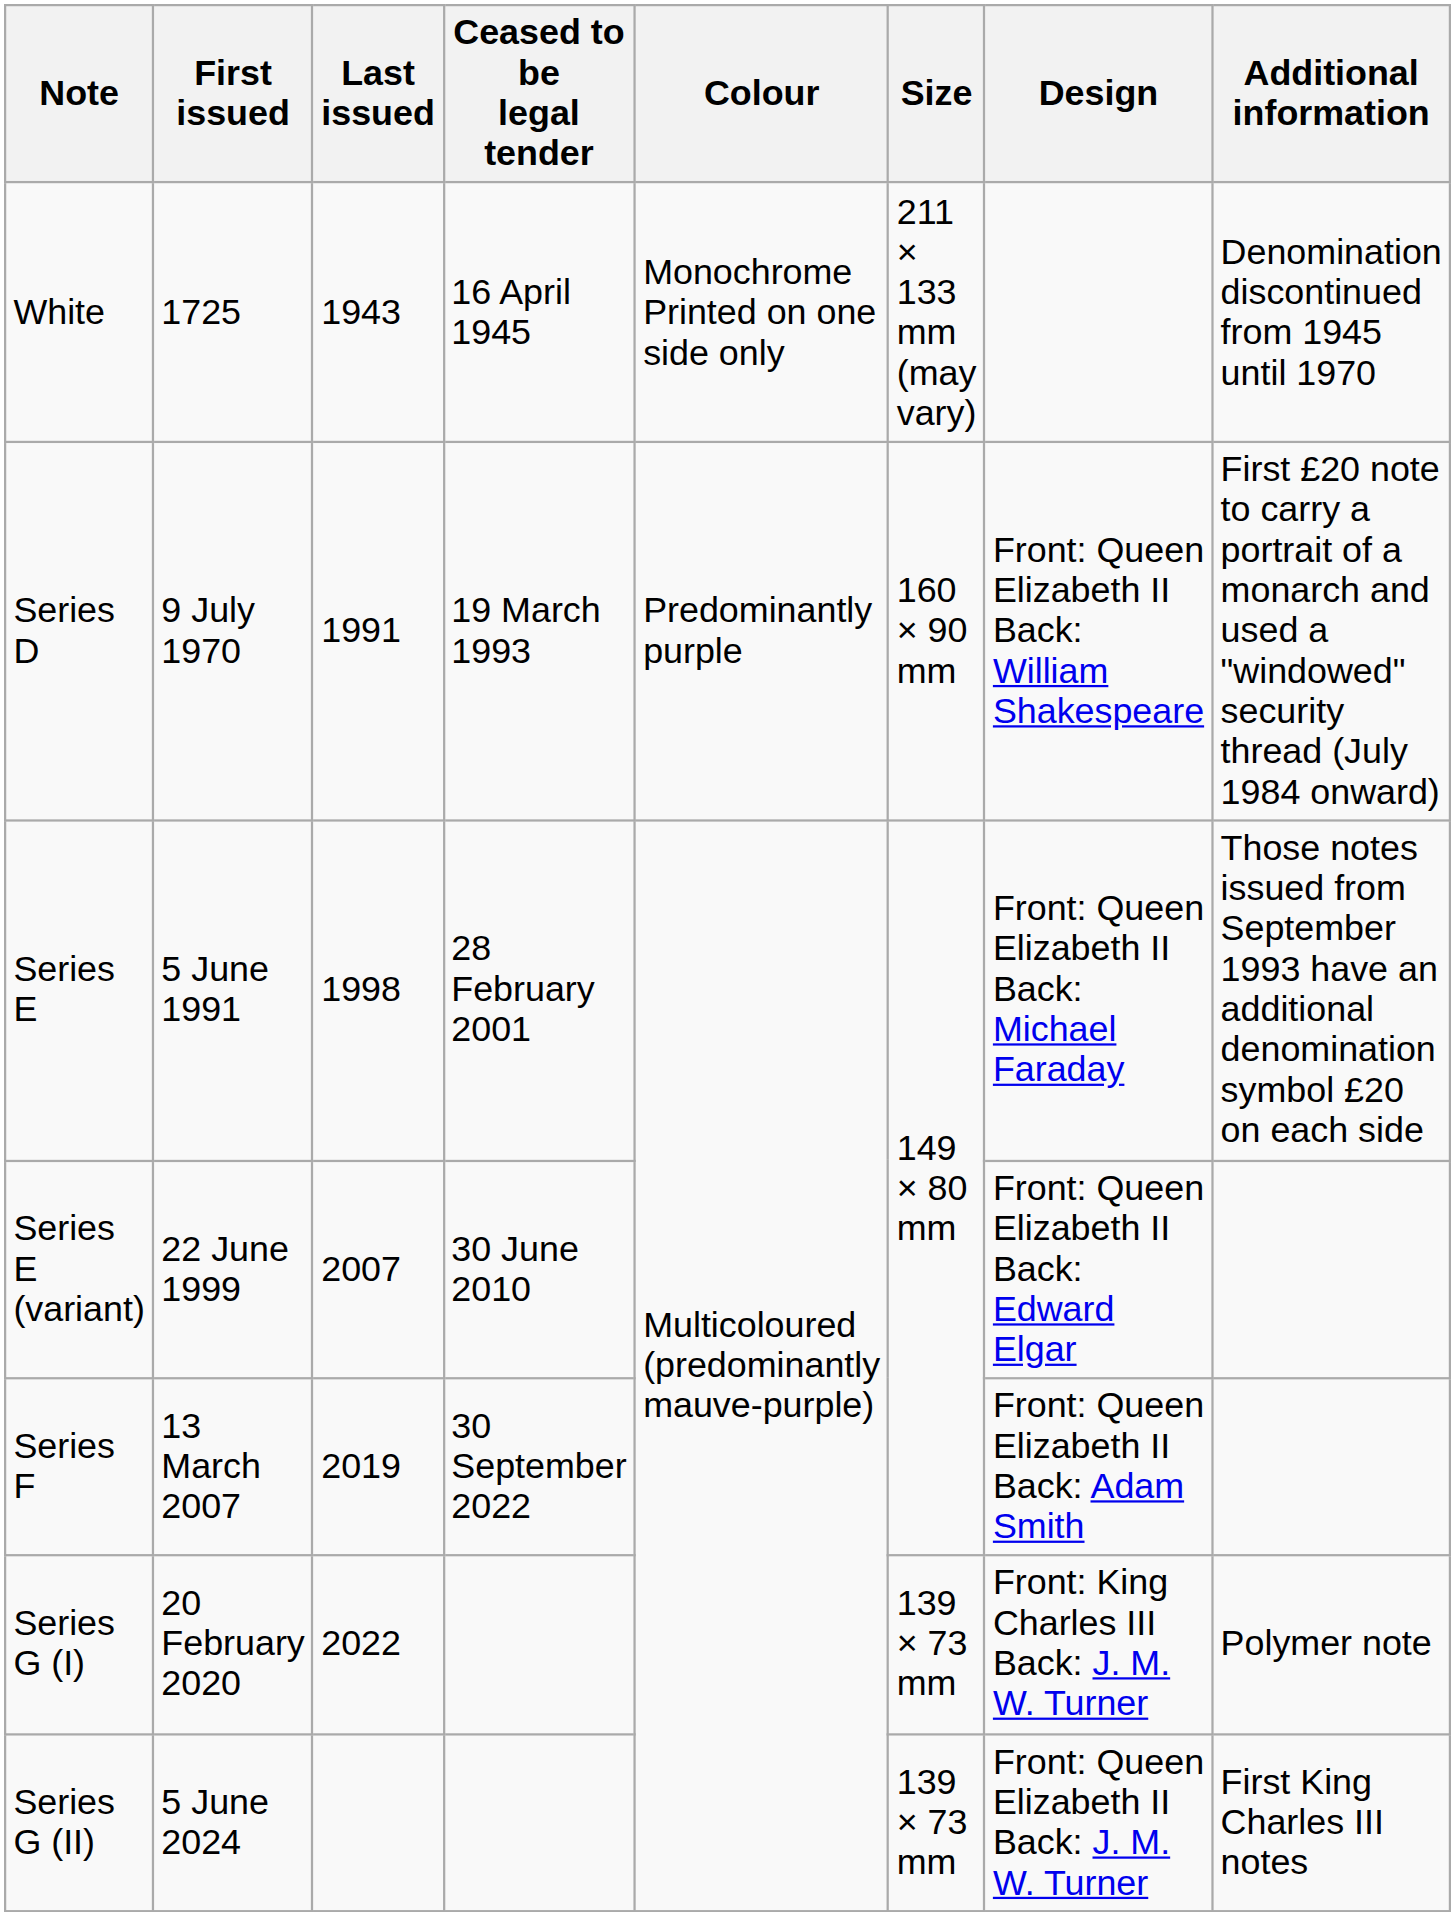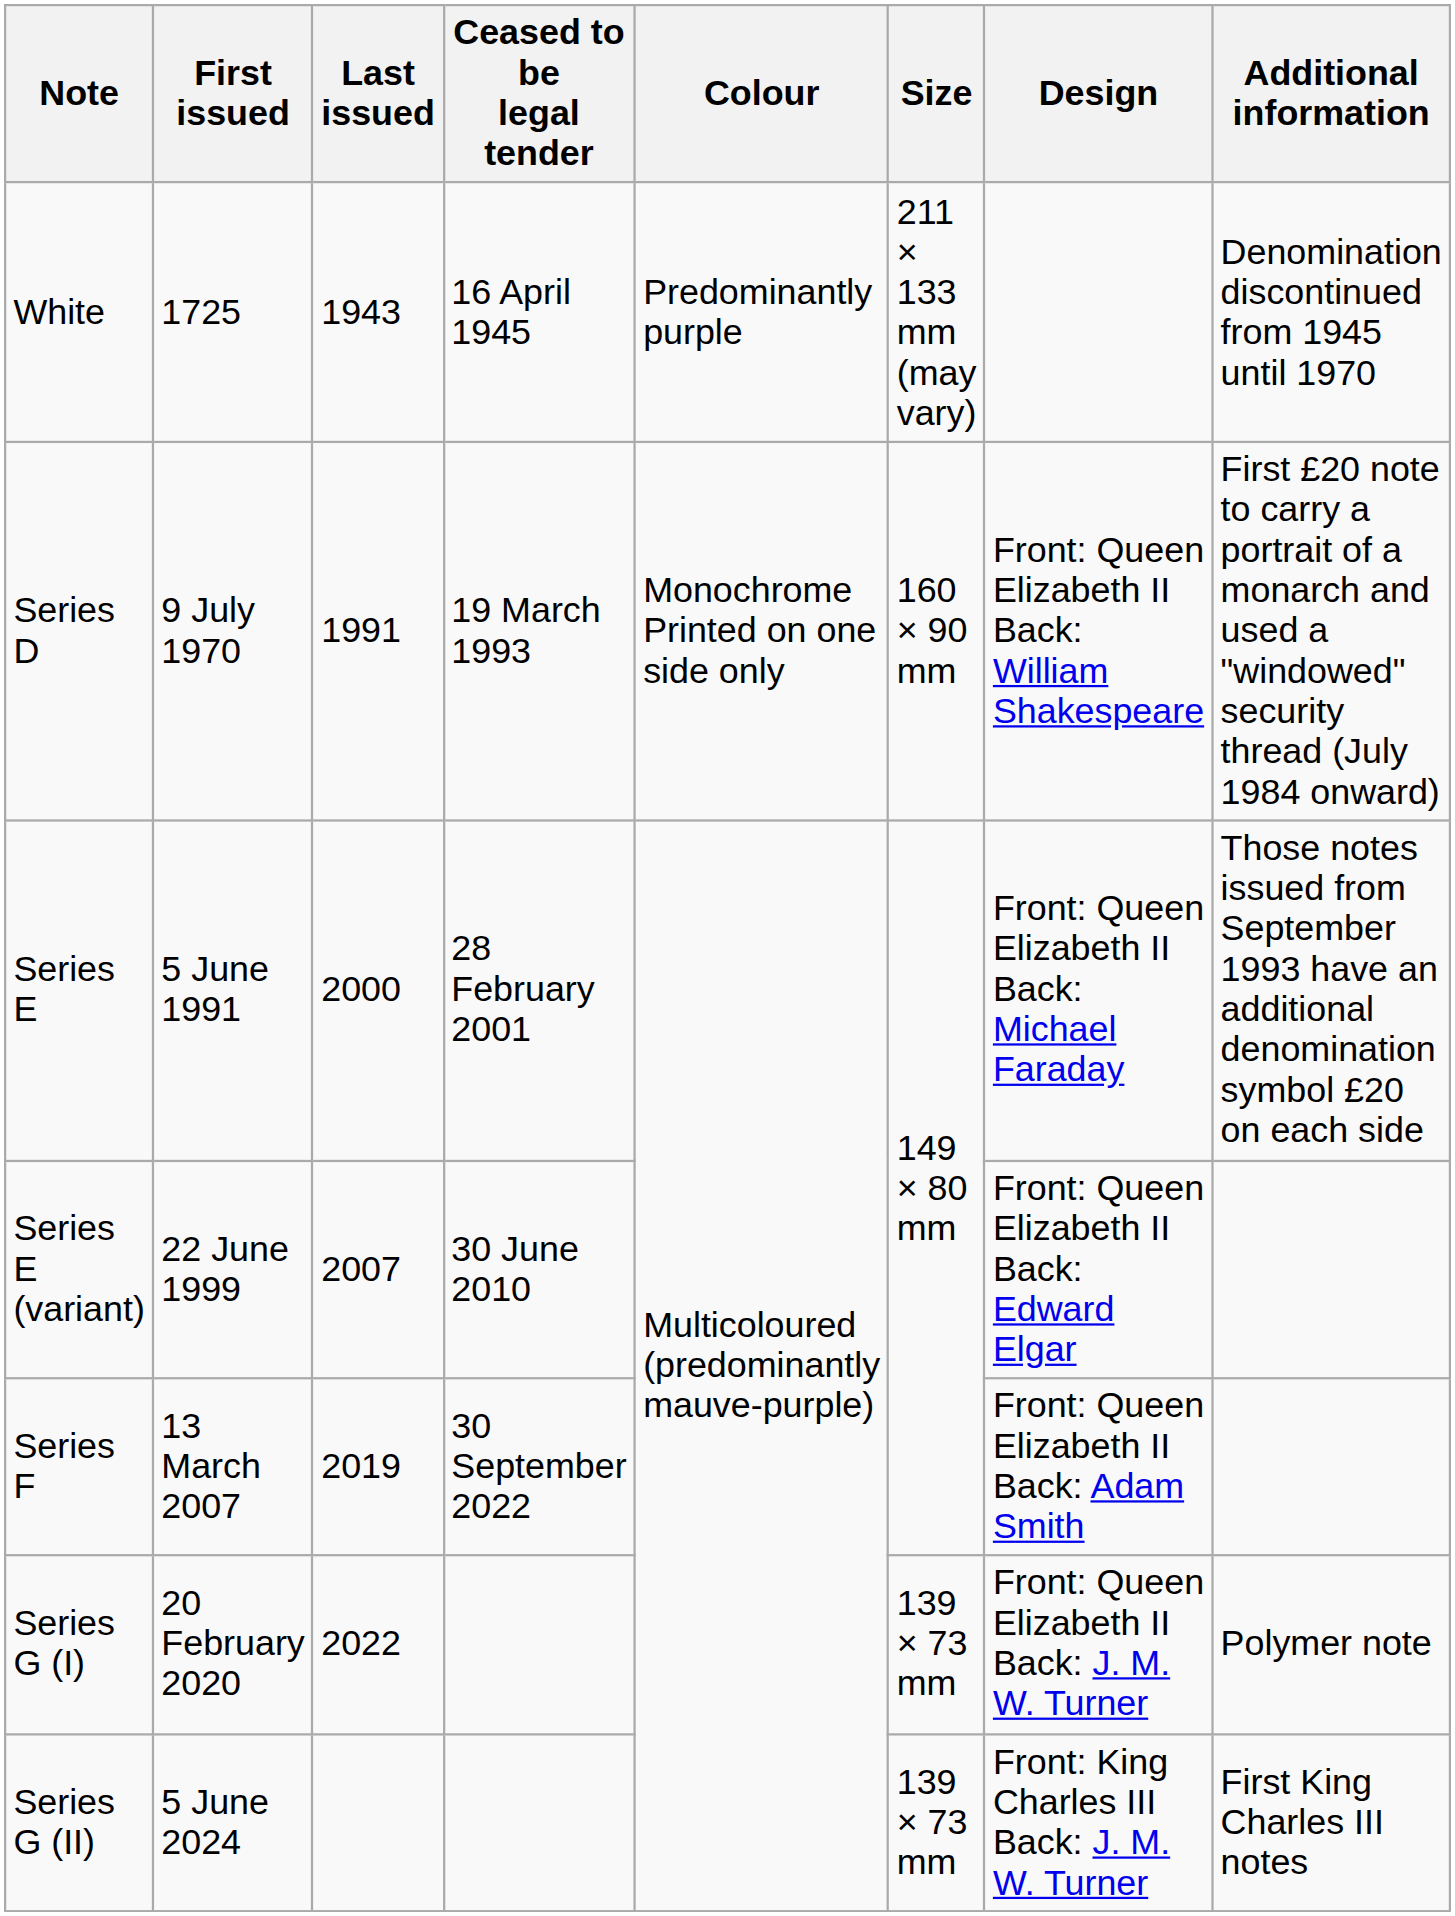 <table class="wikitable">
 <tr>
 <th>Note</th>
 <th>First issued</th>
 <th>Last issued</th>
 <th>Ceased to be<br>legal tender</th>
 <th width= "150pt">Colour</th>
 <th>Size</th>
 <th>Design</th>
 <th width= "250pt">Additional information</th>
 </tr>
 <tr>
 <td>White</td>
 <td>1725</td>
 <td>1943</td>
 <td>16 April 1945</td>
-<td>Monochrome<br>Printed on one side only</td>
+<td>Predominantly purple</td>
 <td>211 × 133 mm<br>(may vary)</td>
 <td></td>
 <td>Denomination discontinued from 1945 until 1970</td>
 </tr>
 <tr>
 <td>Series D</td>
 <td>9 July 1970</td>
 <td>1991</td>
 <td>19 March 1993</td>
-<td>Predominantly purple</td>
+<td>Monochrome<br>Printed on one side only</td>
 <td>160 × 90 mm</td>
 <td>Front: Queen Elizabeth II<br>Back: <a href='#'>William Shakespeare</a></td>
 <td>First £20 note to carry a portrait of a monarch and used a "windowed" security thread (July 1984 onward)</td>
 </tr>
 <tr>
 <td>Series E</td>
 <td>5 June 1991</td>
-<td>1998</td>
+<td>2000</td>
 <td>28 February 2001</td>
 <td rowspan="5">Multicoloured (predominantly mauve-purple)</td>
 <td rowspan="3">149 × 80 mm</td>
 <td>Front: Queen Elizabeth II<br>Back: <a href='#'>Michael Faraday</a></td>
 <td>Those notes issued from September 1993 have an additional denomination symbol £20 on each side</td>
 </tr>
 <tr>
 <td>Series E (variant)</td>
 <td>22 June 1999</td>
 <td>2007</td>
 <td>30 June 2010</td>
 <td>Front: Queen Elizabeth II<br>Back: <a href='#'>Edward Elgar</a></td>
 <td></td>
 </tr>
 <tr>
 <td>Series F</td>
 <td>13 March 2007</td>
 <td>2019</td>
 <td>30 September 2022</td>
 <td>Front: Queen Elizabeth II<br>Back: <a href='#'>Adam Smith</a></td>
 <td></td>
 </tr>
 <tr>
 <td>Series G (I)</td>
 <td>20 February 2020</td>
 <td>2022</td>
 <td></td>
 <td>139 × 73 mm</td>
-<td>Front: King Charles III<br>Back: <a href='#'>J. M. W. Turner</a></td>
+<td>Front: Queen Elizabeth II<br>Back: <a href='#'>J. M. W. Turner</a></td>
 <td>Polymer note</td>
 </tr>
 <tr>
 <td>Series G (II)</td>
 <td>5 June 2024</td>
 <td></td>
 <td></td>
 <td>139 × 73 mm</td>
-<td>Front: Queen Elizabeth II<br>Back: <a href='#'>J. M. W. Turner</a></td>
+<td>Front: King Charles III<br>Back: <a href='#'>J. M. W. Turner</a></td>
 <td>First King Charles III notes</td>
 </tr>
 <tr>
 </tr>
 </table>
